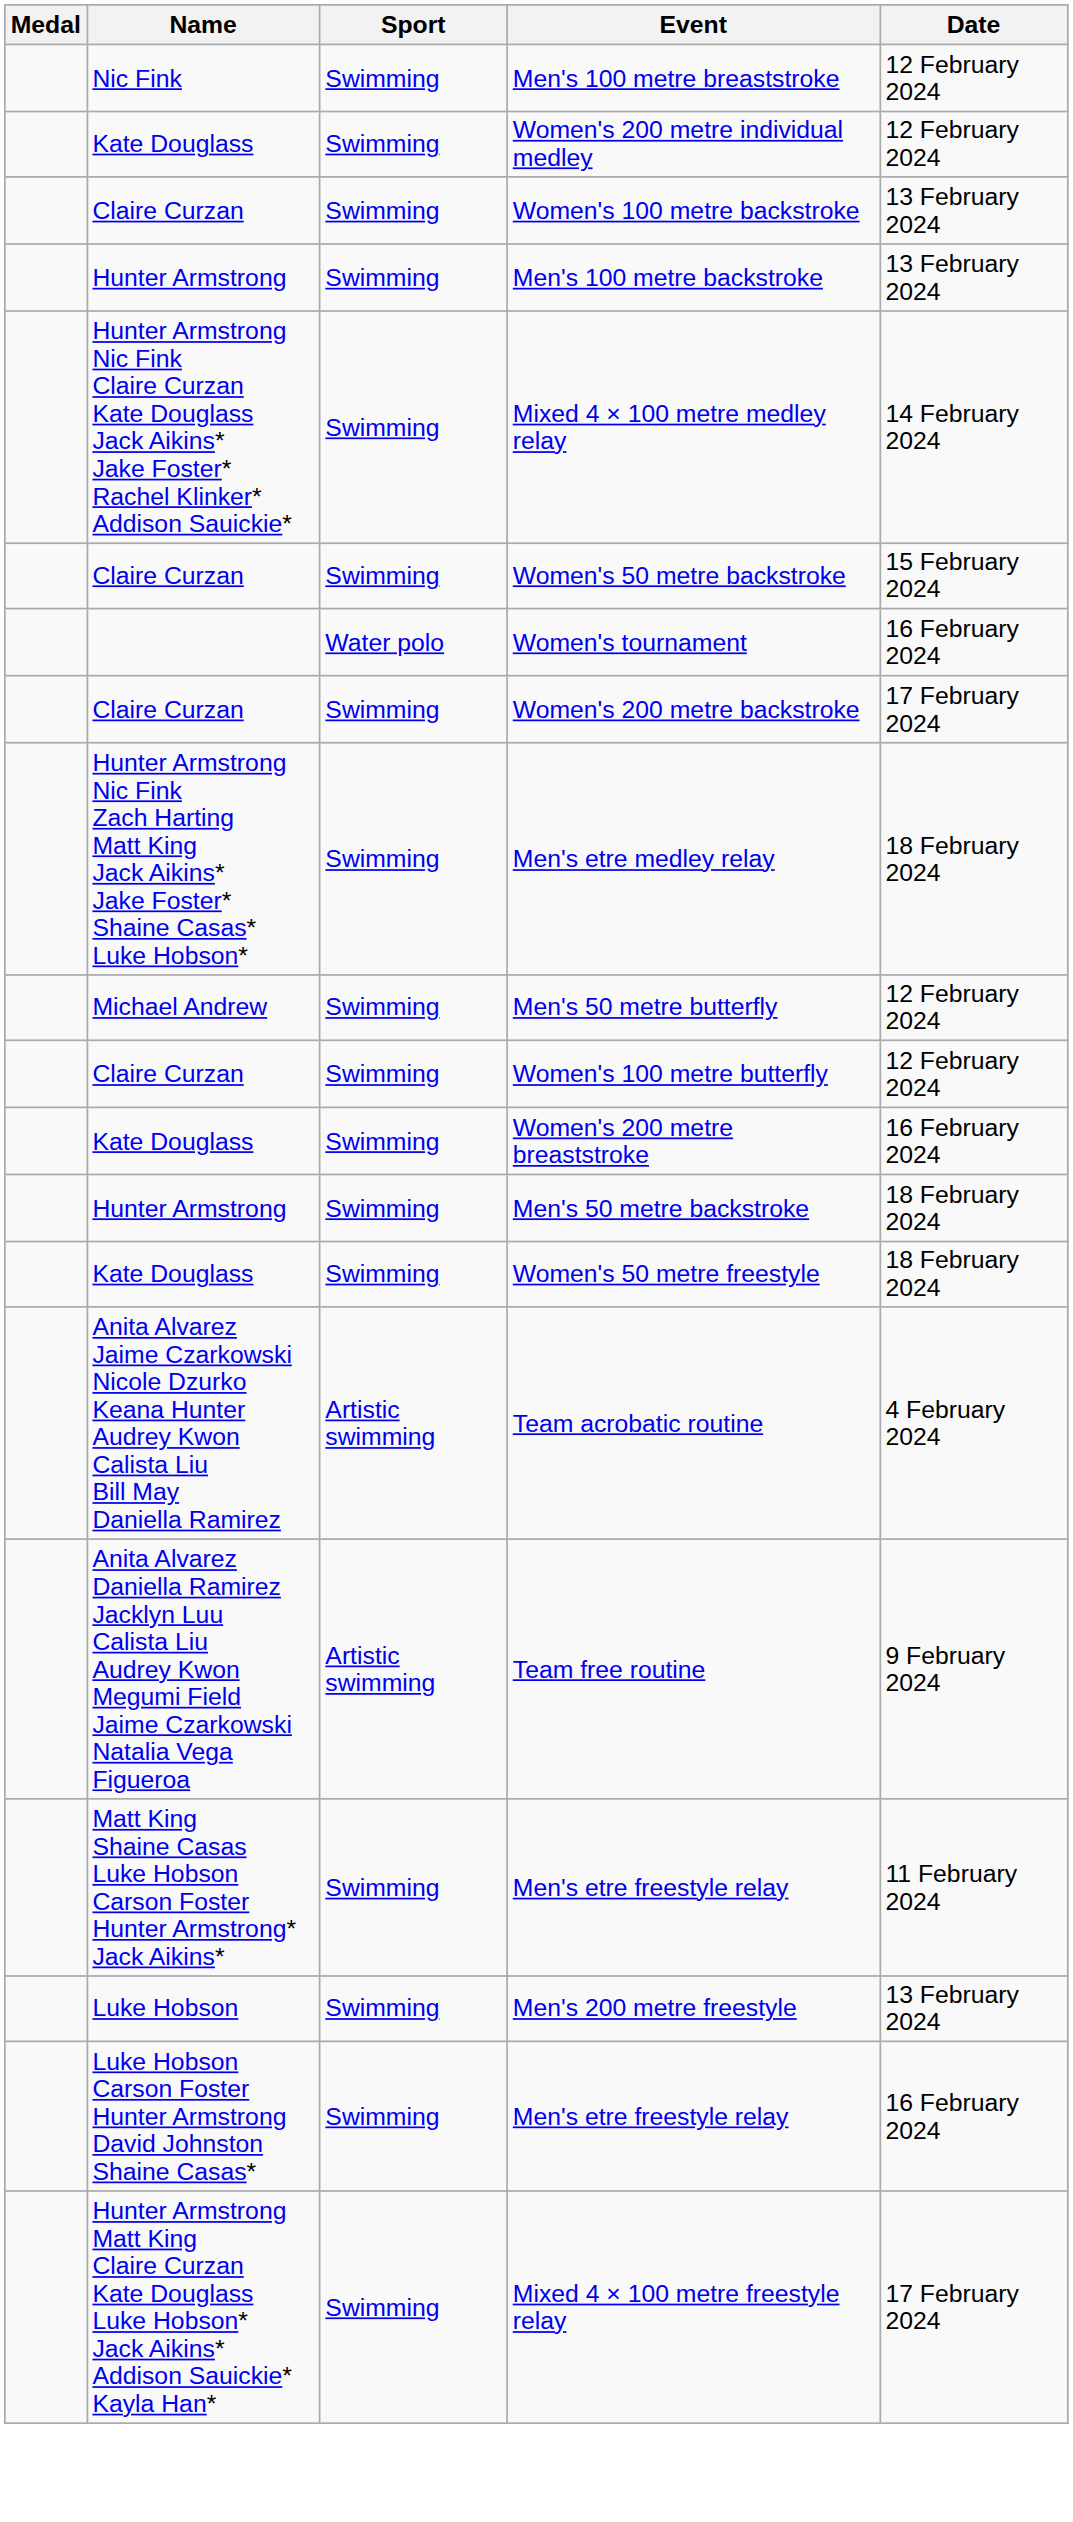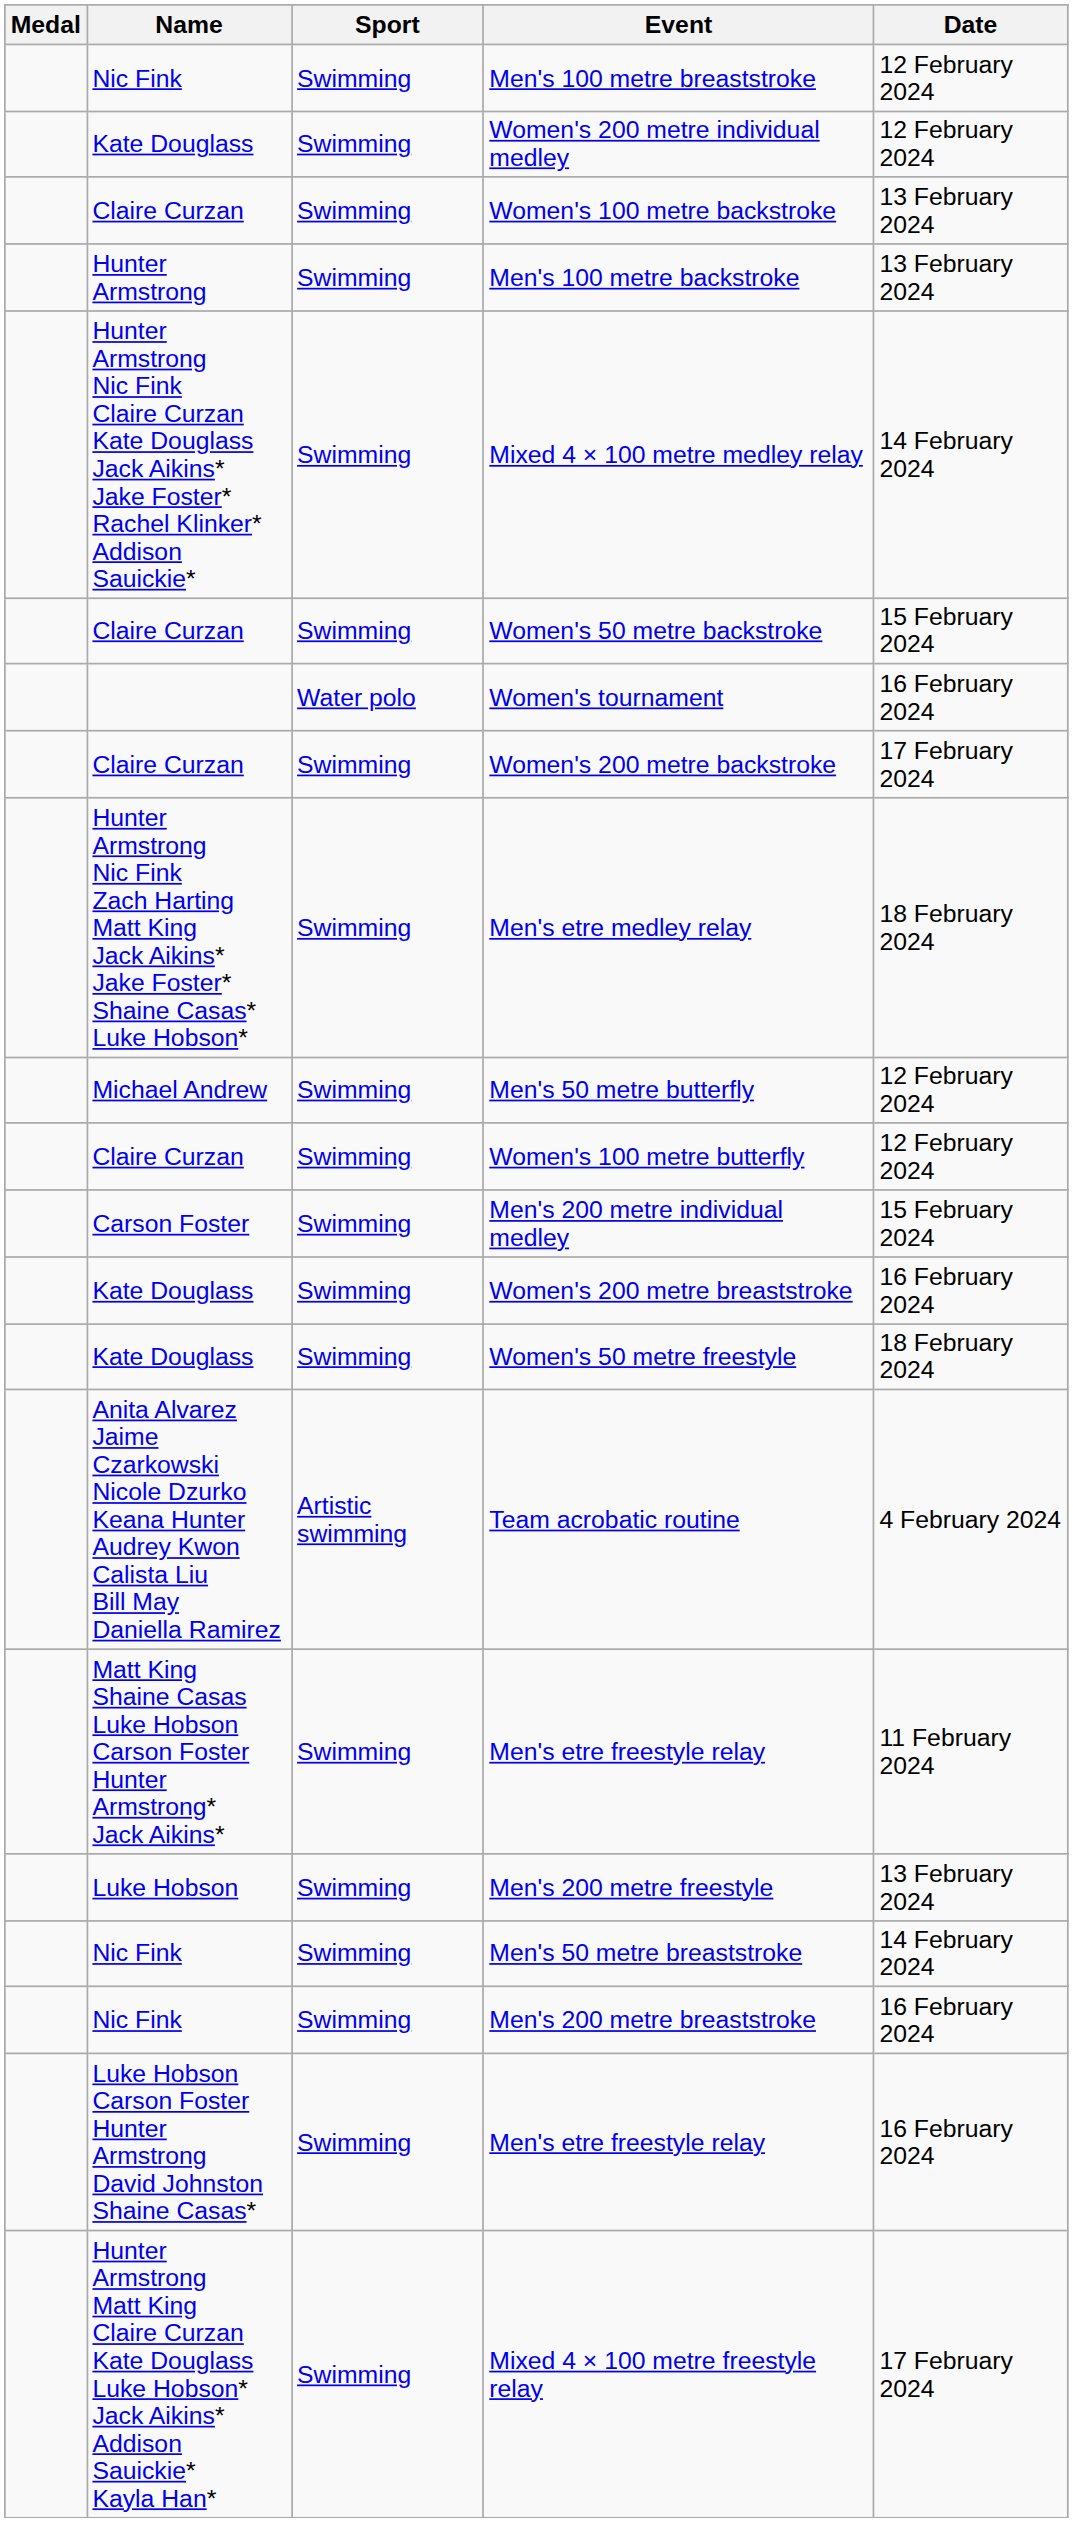 <table class="wikitable sortable" style="font-size:90%; width:70%;">
 <tr>
 <th>Medal</th>
 <th>Name</th>
 <th>Sport</th>
 <th>Event</th>
 <th>Date</th>
 </tr>
 <tr>
 <td></td>
 <td><a href='#'>Nic Fink</a></td>
 <td><a href='#'>Swimming</a></td>
 <td><a href='#'>Men's 100 metre breaststroke</a></td>
 <td>12 February 2024</td>
 </tr>
 <tr>
 <td></td>
 <td><a href='#'>Kate Douglass</a></td>
 <td><a href='#'>Swimming</a></td>
 <td><a href='#'>Women's 200 metre individual medley</a></td>
 <td>12 February 2024</td>
 </tr>
 <tr>
 <td></td>
 <td><a href='#'>Claire Curzan</a></td>
 <td><a href='#'>Swimming</a></td>
 <td><a href='#'>Women's 100 metre backstroke</a></td>
 <td>13 February 2024</td>
 </tr>
 <tr>
 <td></td>
 <td><a href='#'>Hunter Armstrong</a></td>
 <td><a href='#'>Swimming</a></td>
 <td><a href='#'>Men's 100 metre backstroke</a></td>
 <td>13 February 2024</td>
 </tr>
 <tr>
 <td></td>
 <td><a href='#'>Hunter Armstrong</a><br><a href='#'>Nic Fink</a><br><a href='#'>Claire Curzan</a><br><a href='#'>Kate Douglass</a><br><a href='#'>Jack Aikins</a>*<br><a href='#'>Jake Foster</a>*<br><a href='#'>Rachel Klinker</a>*<br><a href='#'>Addison Sauickie</a>*</td>
 <td><a href='#'>Swimming</a></td>
 <td><a href='#'>Mixed 4 × 100 metre medley relay</a></td>
 <td>14 February 2024</td>
 </tr>
 <tr>
 <td></td>
 <td><a href='#'>Claire Curzan</a></td>
 <td><a href='#'>Swimming</a></td>
 <td><a href='#'>Women's 50 metre backstroke</a></td>
 <td>15 February 2024</td>
 </tr>
 <tr>
 <td></td>
 <td></td>
 <td><a href='#'>Water polo</a></td>
 <td><a href='#'>Women's tournament</a></td>
 <td>16 February 2024</td>
 </tr>
 <tr>
 <td></td>
 <td><a href='#'>Claire Curzan</a></td>
 <td><a href='#'>Swimming</a></td>
 <td><a href='#'>Women's 200 metre backstroke</a></td>
 <td>17 February 2024</td>
 </tr>
 <tr>
 <td></td>
 <td><a href='#'>Hunter Armstrong</a><br><a href='#'>Nic Fink</a><br><a href='#'>Zach Harting</a><br><a href='#'>Matt King</a><br><a href='#'>Jack Aikins</a>*<br><a href='#'>Jake Foster</a>*<br><a href='#'>Shaine Casas</a>*<br><a href='#'>Luke Hobson</a>*</td>
 <td><a href='#'>Swimming</a></td>
 <td><a href='#'>Men's etre medley relay</a></td>
 <td>18 February 2024</td>
 </tr>
 <tr>
 <td></td>
 <td><a href='#'>Michael Andrew</a></td>
 <td><a href='#'>Swimming</a></td>
 <td><a href='#'>Men's 50 metre butterfly</a></td>
 <td>12 February 2024</td>
 </tr>
 <tr>
 <td></td>
 <td><a href='#'>Claire Curzan</a></td>
 <td><a href='#'>Swimming</a></td>
 <td><a href='#'>Women's 100 metre butterfly</a></td>
 <td>12 February 2024</td>
 </tr>
 <tr>
 <td></td>
+<td><a href='#'>Carson Foster</a></td>
+<td><a href='#'>Swimming</a></td>
+<td><a href='#'>Men's 200 metre individual medley</a></td>
+<td>15 February 2024</td>
+</tr>
+<tr>
+<td></td>
 <td><a href='#'>Kate Douglass</a></td>
 <td><a href='#'>Swimming</a></td>
 <td><a href='#'>Women's 200 metre breaststroke</a></td>
 <td>16 February 2024</td>
-</tr>
-<tr>
-<td></td>
-<td><a href='#'>Hunter Armstrong</a></td>
-<td><a href='#'>Swimming</a></td>
-<td><a href='#'>Men's 50 metre backstroke</a></td>
-<td>18 February 2024</td>
 </tr>
 <tr>
 <td></td>
 <td><a href='#'>Kate Douglass</a></td>
 <td><a href='#'>Swimming</a></td>
 <td><a href='#'>Women's 50 metre freestyle</a></td>
 <td>18 February 2024</td>
 </tr>
 <tr>
 <td></td>
 <td><a href='#'>Anita Alvarez</a><br><a href='#'>Jaime Czarkowski</a><br><a href='#'>Nicole Dzurko</a><br><a href='#'>Keana Hunter</a><br><a href='#'>Audrey Kwon</a><br><a href='#'>Calista Liu</a><br><a href='#'>Bill May</a><br><a href='#'>Daniella Ramirez</a></td>
 <td><a href='#'>Artistic swimming</a></td>
 <td><a href='#'>Team acrobatic routine</a></td>
 <td>4 February 2024</td>
 </tr>
 <tr>
 <td></td>
-<td><a href='#'>Anita Alvarez</a><br><a href='#'>Daniella Ramirez</a><br><a href='#'>Jacklyn Luu</a><br><a href='#'>Calista Liu</a><br><a href='#'>Audrey Kwon</a><br><a href='#'>Megumi Field</a><br><a href='#'>Jaime Czarkowski</a><br><a href='#'>Natalia Vega Figueroa</a></td>
-<td><a href='#'>Artistic swimming</a></td>
-<td><a href='#'>Team free routine</a></td>
-<td>9 February 2024</td>
-</tr>
-<tr>
-<td></td>
 <td><a href='#'>Matt King</a><br><a href='#'>Shaine Casas</a><br><a href='#'>Luke Hobson</a><br><a href='#'>Carson Foster</a><br><a href='#'>Hunter Armstrong</a>*<br><a href='#'>Jack Aikins</a>*</td>
 <td><a href='#'>Swimming</a></td>
 <td><a href='#'>Men's etre freestyle relay</a></td>
 <td>11 February 2024</td>
 </tr>
 <tr>
 <td></td>
 <td><a href='#'>Luke Hobson</a></td>
 <td><a href='#'>Swimming</a></td>
 <td><a href='#'>Men's 200 metre freestyle</a></td>
 <td>13 February 2024</td>
+</tr>
+<tr>
+<td></td>
+<td><a href='#'>Nic Fink</a></td>
+<td><a href='#'>Swimming</a></td>
+<td><a href='#'>Men's 50 metre breaststroke</a></td>
+<td>14 February 2024</td>
+</tr>
+<tr>
+<td></td>
+<td><a href='#'>Nic Fink</a></td>
+<td><a href='#'>Swimming</a></td>
+<td><a href='#'>Men's 200 metre breaststroke</a></td>
+<td>16 February 2024</td>
 </tr>
 <tr>
 <td></td>
 <td><a href='#'>Luke Hobson</a><br><a href='#'>Carson Foster</a><br><a href='#'>Hunter Armstrong</a><br><a href='#'>David Johnston</a><br><a href='#'>Shaine Casas</a>*</td>
 <td><a href='#'>Swimming</a></td>
 <td><a href='#'>Men's etre freestyle relay</a></td>
 <td>16 February 2024</td>
 </tr>
 <tr>
 <td></td>
 <td><a href='#'>Hunter Armstrong</a><br><a href='#'>Matt King</a><br><a href='#'>Claire Curzan</a><br><a href='#'>Kate Douglass</a><br><a href='#'>Luke Hobson</a>*<br><a href='#'>Jack Aikins</a>*<br><a href='#'>Addison Sauickie</a>*<br><a href='#'>Kayla Han</a>*</td>
 <td><a href='#'>Swimming</a></td>
 <td><a href='#'>Mixed 4 × 100 metre freestyle relay</a></td>
 <td>17 February 2024</td>
 </tr>
 </table>
